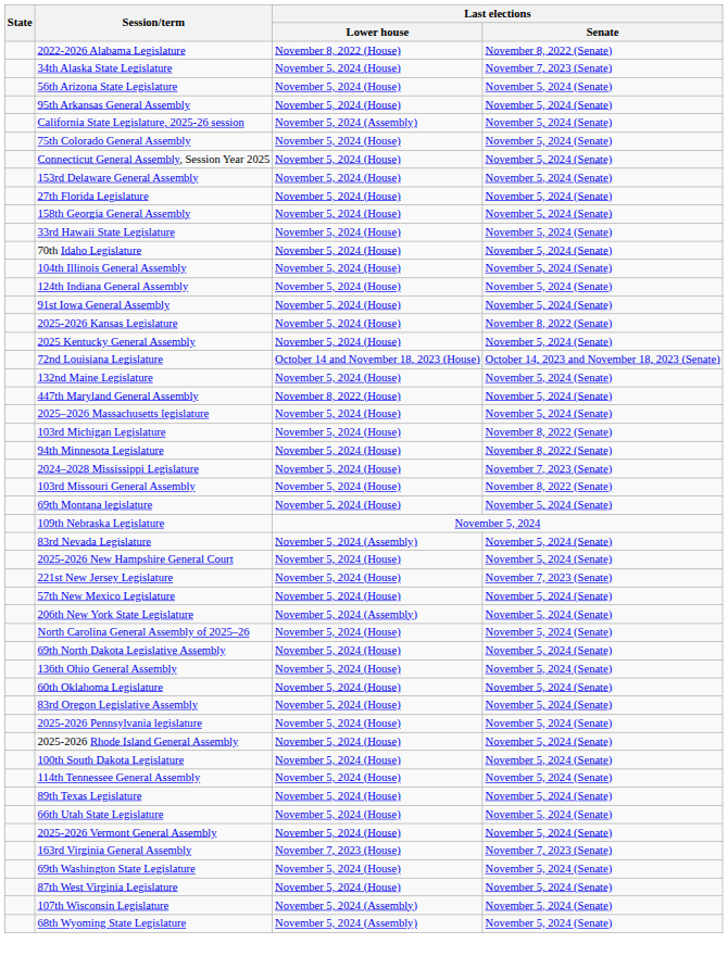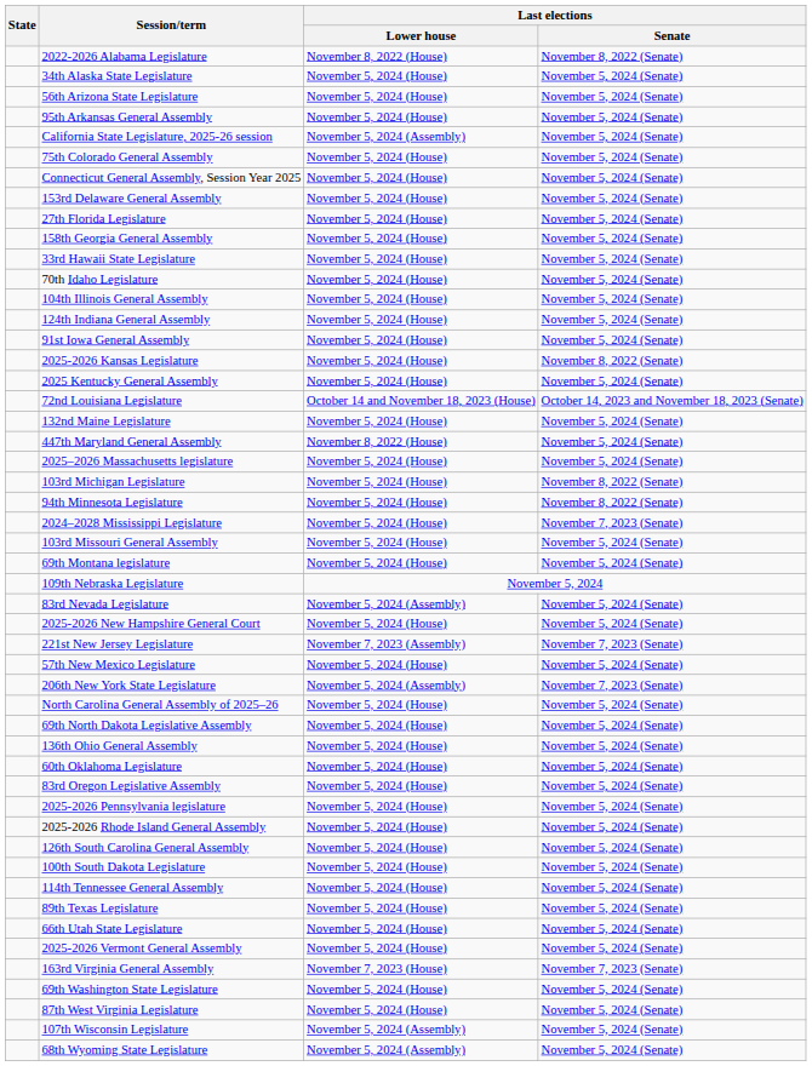 <table class="wikitable sortable mw-datatable sticky-table-head sticky-table-col1">
 <tr>
 <th rowspan=2>State</th>
 <th rowspan=2>Session/term</th>
 <th colspan=2>Last elections</th>
 </tr>
 <tr>
 <th>Lower house</th>
 <th>Senate</th>
 </tr>
 <tr>
 <td></td>
 <td><a href='#'>2022-2026 Alabama Legislature</a></td>
 <td><a href='#'>November 8, 2022 (House)</a></td>
 <td><a href='#'>November 8, 2022 (Senate)</a></td>
 </tr>
 <tr>
 <td></td>
 <td><a href='#'>34th Alaska State Legislature</a></td>
 <td><a href='#'>November 5, 2024 (House)</a></td>
-<td><a href='#'>November 7, 2023 (Senate)</a></td>
+<td><a href='#'>November 5, 2024 (Senate)</a></td>
 </tr>
 <tr>
 <td></td>
 <td><a href='#'>56th Arizona State Legislature</a></td>
 <td><a href='#'>November 5, 2024 (House)</a></td>
 <td><a href='#'>November 5, 2024 (Senate)</a></td>
 </tr>
 <tr>
 <td></td>
 <td><a href='#'>95th Arkansas General Assembly</a></td>
 <td><a href='#'>November 5, 2024 (House)</a></td>
 <td><a href='#'>November 5, 2024 (Senate)</a></td>
 </tr>
 <tr>
 <td></td>
 <td><a href='#'>California State Legislature, 2025-26 session</a></td>
 <td><a href='#'>November 5, 2024 (Assembly)</a></td>
 <td><a href='#'>November 5, 2024 (Senate)</a></td>
 </tr>
 <tr>
 <td></td>
 <td><a href='#'>75th Colorado General Assembly</a></td>
 <td><a href='#'>November 5, 2024 (House)</a></td>
 <td><a href='#'>November 5, 2024 (Senate)</a></td>
 </tr>
 <tr>
 <td></td>
 <td><a href='#'>Connecticut General Assembly</a>, Session Year 2025</td>
 <td><a href='#'>November 5, 2024 (House)</a></td>
 <td><a href='#'>November 5, 2024 (Senate)</a></td>
 </tr>
 <tr>
 <td></td>
 <td><a href='#'>153rd Delaware General Assembly</a></td>
 <td><a href='#'>November 5, 2024 (House)</a></td>
 <td><a href='#'>November 5, 2024 (Senate)</a></td>
 </tr>
 <tr>
 <td></td>
 <td><a href='#'>27th Florida Legislature</a></td>
 <td><a href='#'>November 5, 2024 (House)</a></td>
 <td><a href='#'>November 5, 2024 (Senate)</a></td>
 </tr>
 <tr>
 <td></td>
 <td><a href='#'>158th Georgia General Assembly</a></td>
 <td><a href='#'>November 5, 2024 (House)</a></td>
 <td><a href='#'>November 5, 2024 (Senate)</a></td>
 </tr>
 <tr>
 <td></td>
 <td><a href='#'>33rd Hawaii State Legislature</a></td>
 <td><a href='#'>November 5, 2024 (House)</a></td>
 <td><a href='#'>November 5, 2024 (Senate)</a></td>
 </tr>
 <tr>
 <td></td>
 <td>70th <a href='#'>Idaho Legislature</a></td>
 <td><a href='#'>November 5, 2024 (House)</a></td>
 <td><a href='#'>November 5, 2024 (Senate)</a></td>
 </tr>
 <tr>
 <td></td>
 <td><a href='#'>104th Illinois General Assembly</a></td>
 <td><a href='#'>November 5, 2024 (House)</a></td>
 <td><a href='#'>November 5, 2024 (Senate)</a></td>
 </tr>
 <tr>
 <td></td>
 <td><a href='#'>124th Indiana General Assembly</a></td>
 <td><a href='#'>November 5, 2024 (House)</a></td>
 <td><a href='#'>November 5, 2024 (Senate)</a></td>
 </tr>
 <tr>
 <td></td>
 <td><a href='#'>91st Iowa General Assembly</a></td>
 <td><a href='#'>November 5, 2024 (House)</a></td>
 <td><a href='#'>November 5, 2024 (Senate)</a></td>
 </tr>
 <tr>
 <td></td>
 <td><a href='#'>2025-2026 Kansas Legislature</a></td>
 <td><a href='#'>November 5, 2024 (House)</a></td>
 <td><a href='#'>November 8, 2022 (Senate)</a></td>
 </tr>
 <tr>
 <td></td>
 <td><a href='#'>2025 Kentucky General Assembly</a></td>
 <td><a href='#'>November 5, 2024 (House)</a></td>
 <td><a href='#'>November 5, 2024 (Senate)</a></td>
 </tr>
 <tr>
 <td></td>
 <td><a href='#'>72nd Louisiana Legislature</a></td>
 <td><a href='#'>October 14 and November 18, 2023 (House)</a></td>
 <td><a href='#'>October 14, 2023 and November 18, 2023 (Senate)</a></td>
 </tr>
 <tr>
 <td></td>
 <td><a href='#'>132nd Maine Legislature</a></td>
 <td><a href='#'>November 5, 2024 (House)</a></td>
 <td><a href='#'>November 5, 2024 (Senate)</a></td>
 </tr>
 <tr>
 <td></td>
 <td><a href='#'>447th Maryland General Assembly</a></td>
 <td><a href='#'>November 8, 2022 (House)</a></td>
 <td><a href='#'>November 5, 2024 (Senate)</a></td>
 </tr>
 <tr>
 <td></td>
 <td><a href='#'>2025–2026 Massachusetts legislature</a></td>
 <td><a href='#'>November 5, 2024 (House)</a></td>
 <td><a href='#'>November 5, 2024 (Senate)</a></td>
 </tr>
 <tr>
 <td></td>
 <td><a href='#'>103rd Michigan Legislature</a></td>
 <td><a href='#'>November 5, 2024 (House)</a></td>
 <td><a href='#'>November 8, 2022 (Senate)</a></td>
 </tr>
 <tr>
 <td></td>
 <td><a href='#'>94th Minnesota Legislature</a></td>
 <td><a href='#'>November 5, 2024 (House)</a></td>
 <td><a href='#'>November 8, 2022 (Senate)</a></td>
 </tr>
 <tr>
 <td></td>
 <td><a href='#'>2024–2028 Mississippi Legislature</a></td>
 <td><a href='#'>November 5, 2024 (House)</a></td>
 <td><a href='#'>November 7, 2023 (Senate)</a></td>
 </tr>
 <tr>
 <td></td>
 <td><a href='#'>103rd Missouri General Assembly</a></td>
 <td><a href='#'>November 5, 2024 (House)</a></td>
-<td><a href='#'>November 8, 2022 (Senate)</a></td>
+<td><a href='#'>November 5, 2024 (Senate)</a></td>
 </tr>
 <tr>
 <td></td>
 <td><a href='#'>69th Montana legislature</a></td>
 <td><a href='#'>November 5, 2024 (House)</a></td>
 <td><a href='#'>November 5, 2024 (Senate)</a></td>
 </tr>
 <tr>
 <td></td>
 <td><a href='#'>109th Nebraska Legislature</a></td>
 <td colspan=2 style="text-align:center;"><a href='#'>November 5, 2024</a></td>
 </tr>
 <tr>
 <td></td>
 <td><a href='#'>83rd Nevada Legislature</a></td>
 <td><a href='#'>November 5, 2024 (Assembly)</a></td>
 <td><a href='#'>November 5, 2024 (Senate)</a></td>
 </tr>
 <tr>
 <td></td>
 <td><a href='#'>2025-2026 New Hampshire General Court</a></td>
 <td><a href='#'>November 5, 2024 (House)</a></td>
 <td><a href='#'>November 5, 2024 (Senate)</a></td>
 </tr>
 <tr>
 <td></td>
 <td><a href='#'>221st New Jersey Legislature</a></td>
-<td><a href='#'>November 5, 2024 (House)</a></td>
+<td><a href='#'>November 7, 2023 (Assembly)</a></td>
 <td><a href='#'>November 7, 2023 (Senate)</a></td>
 </tr>
 <tr>
 <td></td>
 <td><a href='#'>57th New Mexico Legislature</a></td>
 <td><a href='#'>November 5, 2024 (House)</a></td>
 <td><a href='#'>November 5, 2024 (Senate)</a></td>
 </tr>
 <tr>
 <td></td>
 <td><a href='#'>206th New York State Legislature</a></td>
 <td><a href='#'>November 5, 2024 (Assembly)</a></td>
-<td><a href='#'>November 5, 2024 (Senate)</a></td>
+<td><a href='#'>November 7, 2023 (Senate)</a></td>
 </tr>
 <tr>
 <td></td>
 <td><a href='#'>North Carolina General Assembly of 2025–26</a></td>
 <td><a href='#'>November 5, 2024 (House)</a></td>
 <td><a href='#'>November 5, 2024 (Senate)</a></td>
 </tr>
 <tr>
 <td></td>
 <td><a href='#'>69th North Dakota Legislative Assembly</a></td>
 <td><a href='#'>November 5, 2024 (House)</a></td>
 <td><a href='#'>November 5, 2024 (Senate)</a></td>
 </tr>
 <tr>
 <td></td>
 <td><a href='#'>136th Ohio General Assembly</a></td>
 <td><a href='#'>November 5, 2024 (House)</a></td>
 <td><a href='#'>November 5, 2024 (Senate)</a></td>
 </tr>
 <tr>
 <td></td>
 <td><a href='#'>60th Oklahoma Legislature</a></td>
 <td><a href='#'>November 5, 2024 (House)</a></td>
 <td><a href='#'>November 5, 2024 (Senate)</a></td>
 </tr>
 <tr>
 <td></td>
 <td><a href='#'>83rd Oregon Legislative Assembly</a></td>
 <td><a href='#'>November 5, 2024 (House)</a></td>
 <td><a href='#'>November 5, 2024 (Senate)</a></td>
 </tr>
 <tr>
 <td></td>
 <td><a href='#'>2025-2026 Pennsylvania legislature</a></td>
 <td><a href='#'>November 5, 2024 (House)</a></td>
 <td><a href='#'>November 5, 2024 (Senate)</a></td>
 </tr>
 <tr>
 <td></td>
 <td>2025-2026 <a href='#'>Rhode Island General Assembly</a></td>
+<td><a href='#'>November 5, 2024 (House)</a></td>
+<td><a href='#'>November 5, 2024 (Senate)</a></td>
+</tr>
+<tr>
+<td></td>
+<td><a href='#'>126th South Carolina General Assembly</a></td>
 <td><a href='#'>November 5, 2024 (House)</a></td>
 <td><a href='#'>November 5, 2024 (Senate)</a></td>
 </tr>
 <tr>
 <td></td>
 <td><a href='#'>100th South Dakota Legislature</a></td>
 <td><a href='#'>November 5, 2024 (House)</a></td>
 <td><a href='#'>November 5, 2024 (Senate)</a></td>
 </tr>
 <tr>
 <td></td>
 <td><a href='#'>114th Tennessee General Assembly</a></td>
 <td><a href='#'>November 5, 2024 (House)</a></td>
 <td><a href='#'>November 5, 2024 (Senate)</a></td>
 </tr>
 <tr>
 <td></td>
 <td><a href='#'>89th Texas Legislature</a></td>
 <td><a href='#'>November 5, 2024 (House)</a></td>
 <td><a href='#'>November 5, 2024 (Senate)</a></td>
 </tr>
 <tr>
 <td></td>
 <td><a href='#'>66th Utah State Legislature</a></td>
 <td><a href='#'>November 5, 2024 (House)</a></td>
 <td><a href='#'>November 5, 2024 (Senate)</a></td>
 </tr>
 <tr>
 <td></td>
 <td><a href='#'>2025-2026 Vermont General Assembly</a></td>
 <td><a href='#'>November 5, 2024 (House)</a></td>
 <td><a href='#'>November 5, 2024 (Senate)</a></td>
 </tr>
 <tr>
 <td></td>
 <td><a href='#'>163rd Virginia General Assembly</a></td>
 <td><a href='#'>November 7, 2023 (House)</a></td>
 <td><a href='#'>November 7, 2023 (Senate)</a></td>
 </tr>
 <tr>
 <td></td>
 <td><a href='#'>69th Washington State Legislature</a></td>
 <td><a href='#'>November 5, 2024 (House)</a></td>
 <td><a href='#'>November 5, 2024 (Senate)</a></td>
 </tr>
 <tr>
 <td></td>
 <td><a href='#'>87th West Virginia Legislature</a></td>
 <td><a href='#'>November 5, 2024 (House)</a></td>
 <td><a href='#'>November 5, 2024 (Senate)</a></td>
 </tr>
 <tr>
 <td></td>
 <td><a href='#'>107th Wisconsin Legislature</a></td>
 <td><a href='#'>November 5, 2024 (Assembly)</a></td>
 <td><a href='#'>November 5, 2024 (Senate)</a></td>
 </tr>
 <tr>
 <td></td>
 <td><a href='#'>68th Wyoming State Legislature</a></td>
 <td><a href='#'>November 5, 2024 (Assembly)</a></td>
 <td><a href='#'>November 5, 2024 (Senate)</a></td>
 </tr>
 </table>
